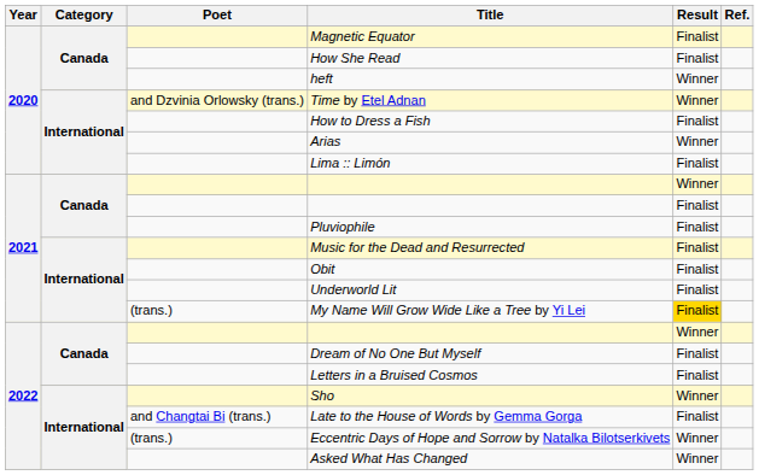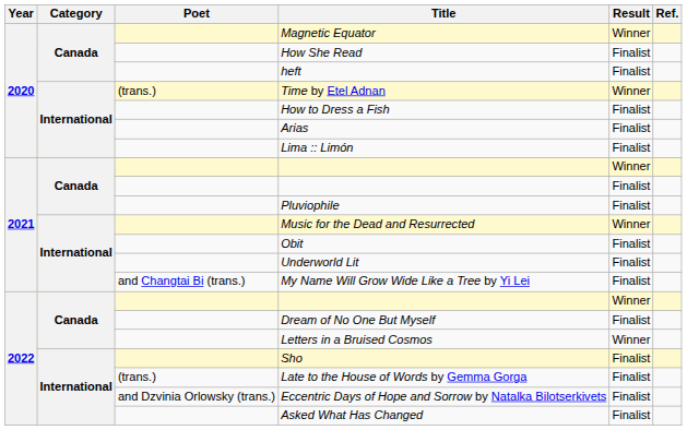 <table class="wikitable sortable mw-collapsible">
 <tr>
 <th>Year</th>
 <th>Category</th>
 <th>Poet</th>
 <th>Title</th>
 <th>Result</th>
 <th>Ref.</th>
 </tr>
 <tr style="background:LemonChiffon;">
 <th rowspan="7"><a href='#'>2020</a></th>
 <th rowspan="3">Canada</th>
 <td></td>
 <td><em>Magnetic Equator</em></td>
-<td>Finalist</td>
+<td>Winner</td>
 <td></td>
 </tr>
 <tr>
 <td></td>
 <td><em>How She Read</em></td>
 <td>Finalist</td>
 <td></td>
 </tr>
 <tr>
 <td></td>
 <td><em>heft</em></td>
-<td>Winner</td>
+<td>Finalist</td>
 <td></td>
 </tr>
 <tr style="background:LemonChiffon;">
 <th rowspan="4">International</th>
-<td> and Dzvinia Orlowsky (trans.)</td>
+<td> (trans.)</td>
 <td><em>Time</em> by <a href='#'>Etel Adnan</a></td>
 <td>Winner</td>
 <td></td>
 </tr>
 <tr>
 <td></td>
 <td><em>How to Dress a Fish</em></td>
 <td>Finalist</td>
 <td></td>
 </tr>
 <tr>
 <td></td>
 <td><em>Arias</em></td>
-<td>Winner</td>
+<td>Finalist</td>
 <td></td>
 </tr>
 <tr>
 <td></td>
 <td><em>Lima :: Limón</em></td>
 <td>Finalist</td>
 <td></td>
 </tr>
 <tr style="background:LemonChiffon;">
 <th rowspan="7"><a href='#'>2021</a></th>
 <th rowspan="3">Canada</th>
 <td></td>
 <td><em></em></td>
 <td>Winner</td>
 <td></td>
 </tr>
 <tr>
 <td></td>
 <td><em></em></td>
 <td>Finalist</td>
 <td></td>
 </tr>
 <tr>
 <td></td>
 <td><em>Pluviophile</em></td>
 <td>Finalist</td>
 <td></td>
 </tr>
 <tr style="background:LemonChiffon;">
 <th rowspan="4">International</th>
 <td></td>
 <td><em>Music for the Dead and Resurrected</em></td>
-<td>Finalist</td>
+<td>Winner</td>
 <td></td>
 </tr>
 <tr>
 <td></td>
 <td><em>Obit</em></td>
 <td>Finalist</td>
 <td></td>
 </tr>
 <tr>
 <td></td>
 <td><em>Underworld Lit</em></td>
 <td>Finalist</td>
 <td></td>
 </tr>
 <tr>
-<td> (trans.)</td>
+<td> and <a href='#'>Changtai Bi</a> (trans.)</td>
 <td><em>My Name Will Grow Wide Like a Tree</em> by <a href='#'>Yi Lei</a></td>
-<td style="background: gold;">Finalist</td>
+<td>Finalist</td>
 <td></td>
 </tr>
 <tr style="background:LemonChiffon;">
 <th rowspan="7"><a href='#'>2022</a></th>
 <th rowspan="3">Canada</th>
 <td></td>
 <td><em></em></td>
 <td>Winner</td>
 <td></td>
 </tr>
 <tr>
 <td></td>
 <td><em>Dream of No One But Myself</em></td>
 <td>Finalist</td>
 <td></td>
 </tr>
 <tr>
 <td></td>
 <td><em>Letters in a Bruised Cosmos</em></td>
-<td>Finalist</td>
+<td>Winner</td>
 <td></td>
 </tr>
 <tr style="background:LemonChiffon;">
 <th rowspan="4">International</th>
 <td></td>
 <td><em>Sho</em></td>
-<td>Winner</td>
+<td>Finalist</td>
 <td></td>
 </tr>
 <tr>
-<td> and <a href='#'>Changtai Bi</a> (trans.)</td>
+<td> (trans.)</td>
 <td><em>Late to the House of Words</em> by <a href='#'>Gemma Gorga</a></td>
 <td>Finalist</td>
 <td></td>
 </tr>
 <tr>
-<td> (trans.)</td>
+<td> and Dzvinia Orlowsky (trans.)</td>
 <td><em>Eccentric Days of Hope and Sorrow</em> by <a href='#'>Natalka Bilotserkivets</a></td>
-<td>Winner</td>
+<td>Finalist</td>
 <td></td>
 </tr>
 <tr>
 <td></td>
 <td><em>Asked What Has Changed</em></td>
-<td>Winner</td>
+<td>Finalist</td>
 <td></td>
 </tr>
 </table>
